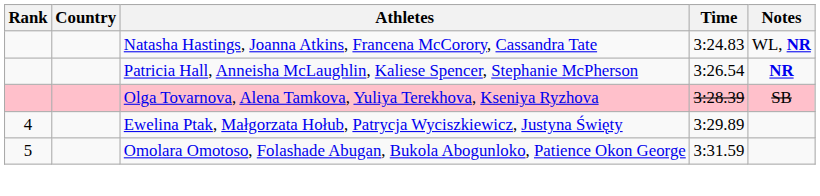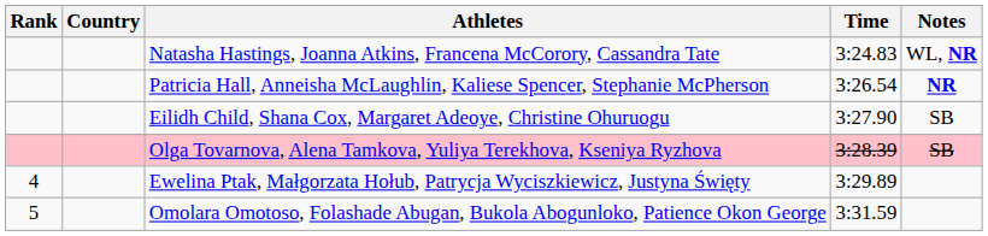 <table class="wikitable sortable" style="text-align:center">
 <tr>
 <th>Rank</th>
 <th>Country</th>
 <th>Athletes</th>
 <th>Time</th>
 <th>Notes</th>
 </tr>
 <tr>
 <td></td>
 <td align=left></td>
 <td align=left><a href='#'>Natasha Hastings</a>, <a href='#'>Joanna Atkins</a>, <a href='#'>Francena McCorory</a>, <a href='#'>Cassandra Tate</a></td>
 <td>3:24.83</td>
 <td>WL, <strong><a href='#'>NR</a></strong></td>
 </tr>
 <tr>
 <td></td>
 <td align=left></td>
 <td align=left><a href='#'>Patricia Hall</a>, <a href='#'>Anneisha McLaughlin</a>, <a href='#'>Kaliese Spencer</a>, <a href='#'>Stephanie McPherson</a></td>
 <td>3:26.54</td>
 <td><strong><a href='#'>NR</a></strong></td>
+</tr>
+<tr>
+<td></td>
+<td align=left></td>
+<td align=left><a href='#'>Eilidh Child</a>, <a href='#'>Shana Cox</a>, <a href='#'>Margaret Adeoye</a>, <a href='#'>Christine Ohuruogu</a></td>
+<td>3:27.90</td>
+<td>SB</td>
 </tr>
 <tr bgcolor="pink">
 <td></td>
 <td align=left></td>
 <td align=left><a href='#'>Olga Tovarnova</a>, <a href='#'>Alena Tamkova</a>, <a href='#'>Yuliya Terekhova</a>, <a href='#'>Kseniya Ryzhova</a></td>
 <td><s>3:28.39 </s></td>
 <td><s>SB</s></td>
 </tr>
 <tr>
 <td>4</td>
 <td align=left></td>
 <td align=left><a href='#'>Ewelina Ptak</a>, <a href='#'>Małgorzata Hołub</a>, <a href='#'>Patrycja Wyciszkiewicz</a>, <a href='#'>Justyna Święty</a></td>
 <td>3:29.89</td>
 <td></td>
 </tr>
 <tr>
 <td>5</td>
 <td align=left></td>
 <td align=left><a href='#'>Omolara Omotoso</a>, <a href='#'>Folashade Abugan</a>, <a href='#'>Bukola Abogunloko</a>, <a href='#'>Patience Okon George</a></td>
 <td>3:31.59</td>
 <td></td>
 </tr>
 </table>
